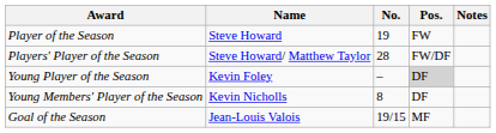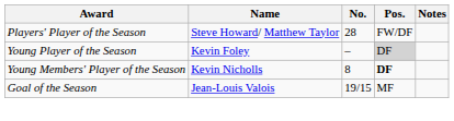 <table class="wikitable" style="text-align:center">
 <tr>
 <th>Award</th>
 <th>Name</th>
 <th>No.</th>
 <th>Pos.</th>
 <th>Notes</th>
-</tr>
-<tr>
-<td align="left"><em>Player of the Season</em></td>
-<td align="left"> <a href='#'>Steve Howard</a></td>
-<td align="left">19</td>
-<td align="left">FW</td>
-<td align="center"></td>
 </tr>
 <tr>
 <td align="left"><em>Players' Player of the Season</em></td>
 <td align="left"> <a href='#'>Steve Howard</a>/ <a href='#'>Matthew Taylor</a></td>
 <td align="left">28</td>
 <td align="left">FW/DF</td>
 <td align="center"> </td>
 </tr>
 <tr>
 <td align="left"><em>Young Player of the Season</em></td>
 <td align="left"> <a href='#'>Kevin Foley</a></td>
 <td align="left">–</td>
 <td align="left" style="background: lightgrey;">DF</td>
 <td align="center"></td>
 </tr>
 <tr>
 <td align="left"><em>Young Members' Player of the Season</em></td>
 <td align="left"> <a href='#'>Kevin Nicholls</a></td>
 <td align="left">8</td>
-<td align="left">DF</td>
+<td align="left"><strong>DF</strong></td>
 <td align="center"></td>
 </tr>
 <tr>
 <td align="left"><em>Goal of the Season</em></td>
 <td align="left"> <a href='#'>Jean-Louis Valois</a></td>
 <td align="left">19/15</td>
 <td align="left">MF</td>
 <td align="center"> </td>
 </tr>
 </table>
